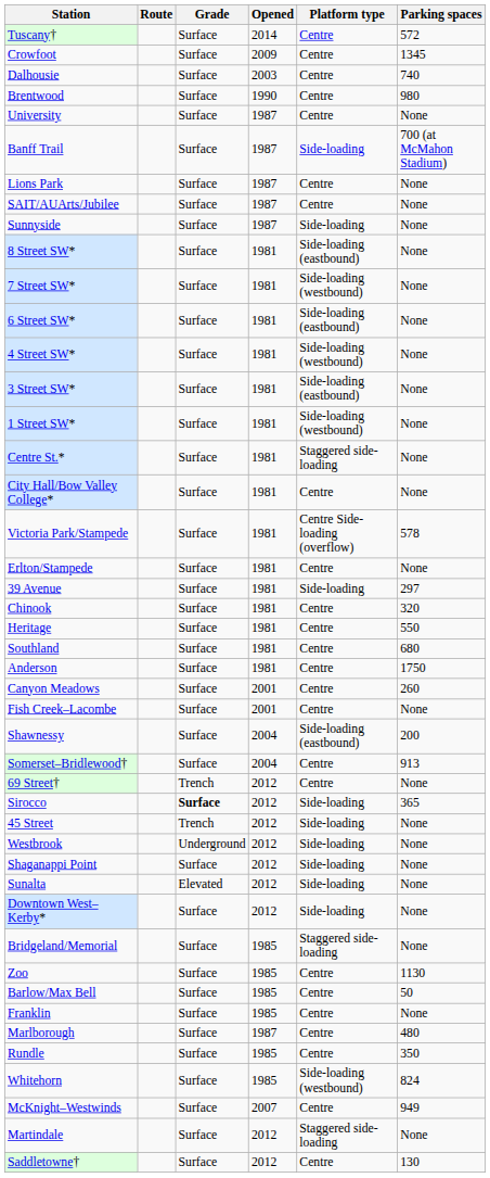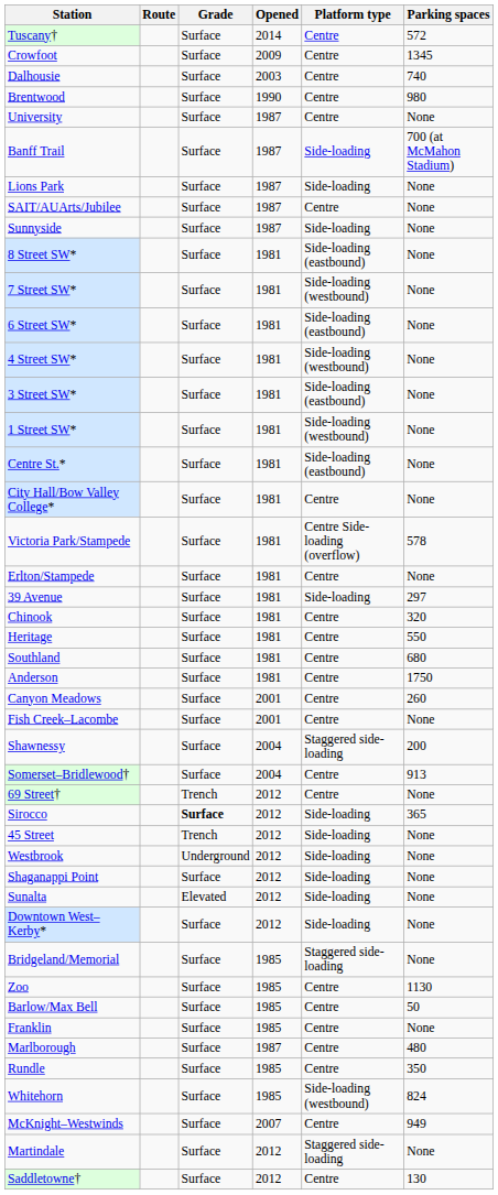 <table class="wikitable sortable">
 <tr>
 <th>Station</th>
 <th>Route</th>
 <th>Grade</th>
 <th>Opened</th>
 <th>Platform type</th>
 <th data-sort-type="number">Parking spaces</th>
 </tr>
 <tr>
 <td style="background-color:#ddffdd"><a href='#'>Tuscany</a>†</td>
 <td></td>
 <td>Surface</td>
 <td>2014</td>
 <td><a href='#'>Centre</a></td>
 <td>572</td>
 </tr>
 <tr>
 <td><a href='#'>Crowfoot</a></td>
 <td></td>
 <td>Surface</td>
 <td>2009</td>
 <td>Centre</td>
 <td>1345</td>
 </tr>
 <tr>
 <td><a href='#'>Dalhousie</a></td>
 <td></td>
 <td>Surface</td>
 <td>2003</td>
 <td>Centre</td>
 <td>740</td>
 </tr>
 <tr>
 <td><a href='#'>Brentwood</a></td>
 <td></td>
 <td>Surface</td>
 <td>1990</td>
 <td>Centre</td>
 <td>980</td>
 </tr>
 <tr>
 <td><a href='#'>University</a></td>
 <td></td>
 <td>Surface</td>
 <td>1987</td>
 <td>Centre</td>
 <td>None</td>
 </tr>
 <tr>
 <td><a href='#'>Banff Trail</a></td>
 <td></td>
 <td>Surface</td>
 <td>1987</td>
 <td><a href='#'>Side-loading</a></td>
 <td>700 (at <a href='#'>McMahon Stadium</a>)</td>
 </tr>
 <tr>
 <td><a href='#'>Lions Park</a></td>
 <td></td>
 <td>Surface</td>
 <td>1987</td>
-<td>Centre</td>
+<td>Side-loading</td>
 <td>None</td>
 </tr>
 <tr>
 <td><a href='#'>SAIT/AUArts/Jubilee</a></td>
 <td></td>
 <td>Surface</td>
 <td>1987</td>
 <td>Centre</td>
 <td>None</td>
 </tr>
 <tr>
 <td><a href='#'>Sunnyside</a></td>
 <td></td>
 <td>Surface</td>
 <td>1987</td>
 <td>Side-loading</td>
 <td>None</td>
 </tr>
 <tr>
 <td style="background-color:#D0E7FF"><a href='#'>8 Street SW</a>*</td>
 <td> </td>
 <td>Surface</td>
 <td>1981</td>
 <td>Side-loading (eastbound)</td>
 <td>None</td>
 </tr>
 <tr>
 <td style="background-color:#D0E7FF"><a href='#'>7 Street SW</a>*</td>
 <td> </td>
 <td>Surface</td>
 <td>1981</td>
 <td>Side-loading (westbound)</td>
 <td>None</td>
 </tr>
 <tr>
 <td style="background-color:#D0E7FF"><a href='#'>6 Street SW</a>*</td>
 <td> </td>
 <td>Surface</td>
 <td>1981</td>
 <td>Side-loading (eastbound)</td>
 <td>None</td>
 </tr>
 <tr>
 <td style="background-color:#D0E7FF"><a href='#'>4 Street SW</a>*</td>
 <td> </td>
 <td>Surface</td>
 <td>1981</td>
 <td>Side-loading (westbound)</td>
 <td>None</td>
 </tr>
 <tr>
 <td style="background-color:#D0E7FF"><a href='#'>3 Street SW</a>*</td>
 <td> </td>
 <td>Surface</td>
 <td>1981</td>
 <td>Side-loading (eastbound)</td>
 <td>None</td>
 </tr>
 <tr>
 <td style="background-color:#D0E7FF"><a href='#'>1 Street SW</a>*</td>
 <td> </td>
 <td>Surface</td>
 <td>1981</td>
 <td>Side-loading (westbound)</td>
 <td>None</td>
 </tr>
 <tr>
 <td style="background-color:#D0E7FF"><a href='#'>Centre St.</a>*</td>
 <td> </td>
 <td>Surface</td>
 <td>1981</td>
-<td>Staggered side-loading</td>
+<td>Side-loading (eastbound)</td>
 <td>None</td>
 </tr>
 <tr>
 <td style="background-color:#D0E7FF"><a href='#'>City Hall/Bow Valley College</a>*</td>
 <td> </td>
 <td>Surface</td>
 <td>1981</td>
 <td>Centre</td>
 <td>None</td>
 </tr>
 <tr>
 <td><a href='#'>Victoria Park/Stampede</a></td>
 <td></td>
 <td>Surface</td>
 <td>1981</td>
 <td>Centre Side-loading (overflow)</td>
 <td>578</td>
 </tr>
 <tr>
 <td><a href='#'>Erlton/Stampede</a></td>
 <td></td>
 <td>Surface</td>
 <td>1981</td>
 <td>Centre</td>
 <td>None</td>
 </tr>
 <tr>
 <td><a href='#'>39 Avenue</a></td>
 <td></td>
 <td>Surface</td>
 <td>1981</td>
 <td>Side-loading</td>
 <td>297</td>
 </tr>
 <tr>
 <td><a href='#'>Chinook</a></td>
 <td></td>
 <td>Surface</td>
 <td>1981</td>
 <td>Centre</td>
 <td>320</td>
 </tr>
 <tr>
 <td><a href='#'>Heritage</a></td>
 <td></td>
 <td>Surface</td>
 <td>1981</td>
 <td>Centre</td>
 <td>550</td>
 </tr>
 <tr>
 <td><a href='#'>Southland</a></td>
 <td></td>
 <td>Surface</td>
 <td>1981</td>
 <td>Centre</td>
 <td>680</td>
 </tr>
 <tr>
 <td><a href='#'>Anderson</a></td>
 <td></td>
 <td>Surface</td>
 <td>1981</td>
 <td>Centre</td>
 <td>1750</td>
 </tr>
 <tr>
 <td><a href='#'>Canyon Meadows</a></td>
 <td></td>
 <td>Surface</td>
 <td>2001</td>
 <td>Centre</td>
 <td>260</td>
 </tr>
 <tr>
 <td><a href='#'>Fish Creek–Lacombe</a></td>
 <td></td>
 <td>Surface</td>
 <td>2001</td>
 <td>Centre</td>
 <td>None</td>
 </tr>
 <tr>
 <td><a href='#'>Shawnessy</a></td>
 <td></td>
 <td>Surface</td>
 <td>2004</td>
-<td>Side-loading (eastbound)</td>
+<td>Staggered side-loading</td>
 <td>200</td>
 </tr>
 <tr>
 <td style="background-color:#ddffdd"><a href='#'>Somerset–Bridlewood</a>†</td>
 <td></td>
 <td>Surface</td>
 <td>2004</td>
 <td>Centre</td>
 <td>913</td>
 </tr>
 <tr>
 <td style="background-color:#ddffdd"><a href='#'>69 Street</a>†</td>
 <td></td>
 <td>Trench</td>
 <td>2012</td>
 <td>Centre</td>
 <td>None</td>
 </tr>
 <tr>
 <td><a href='#'>Sirocco</a></td>
 <td></td>
 <td><strong>Surface</strong></td>
 <td>2012</td>
 <td>Side-loading</td>
 <td>365</td>
 </tr>
 <tr>
 <td><a href='#'>45 Street</a></td>
 <td></td>
 <td>Trench</td>
 <td>2012</td>
 <td>Side-loading</td>
 <td>None</td>
 </tr>
 <tr>
 <td><a href='#'>Westbrook</a></td>
 <td></td>
 <td>Underground</td>
 <td>2012</td>
 <td>Side-loading</td>
 <td>None</td>
 </tr>
 <tr>
 <td><a href='#'>Shaganappi Point</a></td>
 <td></td>
 <td>Surface</td>
 <td>2012</td>
 <td>Side-loading</td>
 <td>None</td>
 </tr>
 <tr>
 <td><a href='#'>Sunalta</a></td>
 <td></td>
 <td>Elevated</td>
 <td>2012</td>
 <td>Side-loading</td>
 <td>None</td>
 </tr>
 <tr>
 <td style="background-color:#D0E7FF"><a href='#'>Downtown West–Kerby</a>*</td>
 <td></td>
 <td>Surface</td>
 <td>2012</td>
 <td>Side-loading</td>
 <td>None</td>
 </tr>
 <tr>
 <td><a href='#'>Bridgeland/Memorial</a></td>
 <td></td>
 <td>Surface</td>
 <td>1985</td>
 <td>Staggered side-loading</td>
 <td>None</td>
 </tr>
 <tr>
 <td><a href='#'>Zoo</a></td>
 <td></td>
 <td>Surface</td>
 <td>1985</td>
 <td>Centre</td>
 <td>1130</td>
 </tr>
 <tr>
 <td><a href='#'>Barlow/Max Bell</a></td>
 <td></td>
 <td>Surface</td>
 <td>1985</td>
 <td>Centre</td>
 <td>50</td>
 </tr>
 <tr>
 <td><a href='#'>Franklin</a></td>
 <td></td>
 <td>Surface</td>
 <td>1985</td>
 <td>Centre</td>
 <td>None</td>
 </tr>
 <tr>
 <td><a href='#'>Marlborough</a></td>
 <td></td>
 <td>Surface</td>
 <td>1987</td>
 <td>Centre</td>
 <td>480</td>
 </tr>
 <tr>
 <td><a href='#'>Rundle</a></td>
 <td></td>
 <td>Surface</td>
 <td>1985</td>
 <td>Centre</td>
 <td>350</td>
 </tr>
 <tr>
 <td><a href='#'>Whitehorn</a></td>
 <td></td>
 <td>Surface</td>
 <td>1985</td>
 <td>Side-loading (westbound)</td>
 <td>824</td>
 </tr>
 <tr>
 <td><a href='#'>McKnight–Westwinds</a></td>
 <td></td>
 <td>Surface</td>
 <td>2007</td>
 <td>Centre</td>
 <td>949</td>
 </tr>
 <tr>
 <td><a href='#'>Martindale</a></td>
 <td></td>
 <td>Surface</td>
 <td>2012</td>
 <td>Staggered side-loading</td>
 <td>None</td>
 </tr>
 <tr>
 <td style="background-color:#ddffdd"><a href='#'>Saddletowne</a>†</td>
 <td style="white-space: nowrap;"></td>
 <td>Surface</td>
 <td>2012</td>
 <td>Centre</td>
 <td>130</td>
 </tr>
 </table>
